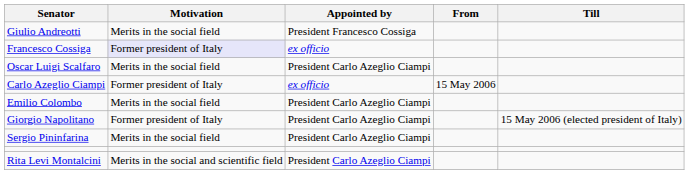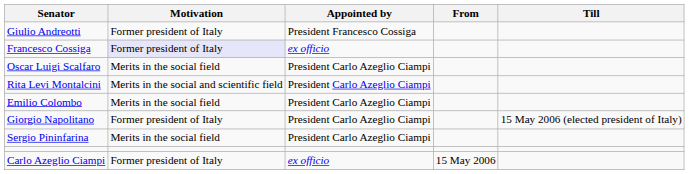 <table class="wikitable">
 <tr>
 <th>Senator</th>
 <th>Motivation</th>
 <th>Appointed by</th>
 <th>From</th>
 <th>Till</th>
 </tr>
 <tr>
 <td><a href='#'>Giulio Andreotti</a></td>
-<td>Merits in the social field</td>
+<td>Former president of Italy</td>
 <td>President Francesco Cossiga</td>
 <td></td>
 <td></td>
 </tr>
 <tr>
 <td><a href='#'>Francesco Cossiga</a></td>
 <td style="background: lavender;">Former president of Italy</td>
 <td><em><a href='#'>ex officio</a></em></td>
 <td></td>
 <td></td>
 </tr>
 <tr>
 <td><a href='#'>Oscar Luigi Scalfaro</a></td>
 <td>Merits in the social field</td>
 <td>President Carlo Azeglio Ciampi</td>
 <td></td>
 <td></td>
 </tr>
 <tr>
-<td><a href='#'>Carlo Azeglio Ciampi</a></td>
-<td>Former president of Italy</td>
-<td><em><a href='#'>ex officio</a></em></td>
-<td>15 May 2006</td>
+<td><a href='#'>Rita Levi Montalcini</a></td>
+<td>Merits in the social and scientific field</td>
+<td>President <a href='#'>Carlo Azeglio Ciampi</a></td>
+<td></td>
 <td></td>
 </tr>
 <tr>
 <td><a href='#'>Emilio Colombo</a></td>
 <td>Merits in the social field</td>
 <td>President Carlo Azeglio Ciampi</td>
 <td></td>
 <td></td>
 </tr>
 <tr>
 <td><a href='#'>Giorgio Napolitano</a></td>
 <td>Former president of Italy</td>
 <td>President Carlo Azeglio Ciampi</td>
 <td></td>
 <td>15 May 2006 (elected president of Italy)</td>
 </tr>
 <tr>
 <td><a href='#'>Sergio Pininfarina</a></td>
 <td>Merits in the social field</td>
 <td>President Carlo Azeglio Ciampi</td>
 <td></td>
 <td></td>
 </tr>
 <tr>
 <td></td>
 <td></td>
 <td></td>
 <td></td>
 <td></td>
 </tr>
 <tr>
-<td><a href='#'>Rita Levi Montalcini</a></td>
-<td>Merits in the social and scientific field</td>
-<td>President <a href='#'>Carlo Azeglio Ciampi</a></td>
-<td></td>
+<td><a href='#'>Carlo Azeglio Ciampi</a></td>
+<td>Former president of Italy</td>
+<td><em><a href='#'>ex officio</a></em></td>
+<td>15 May 2006</td>
 <td></td>
 </tr>
 </table>
